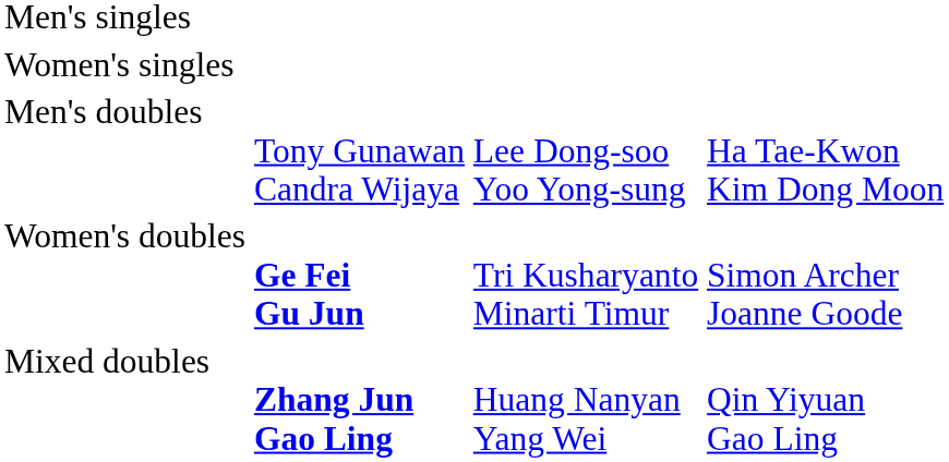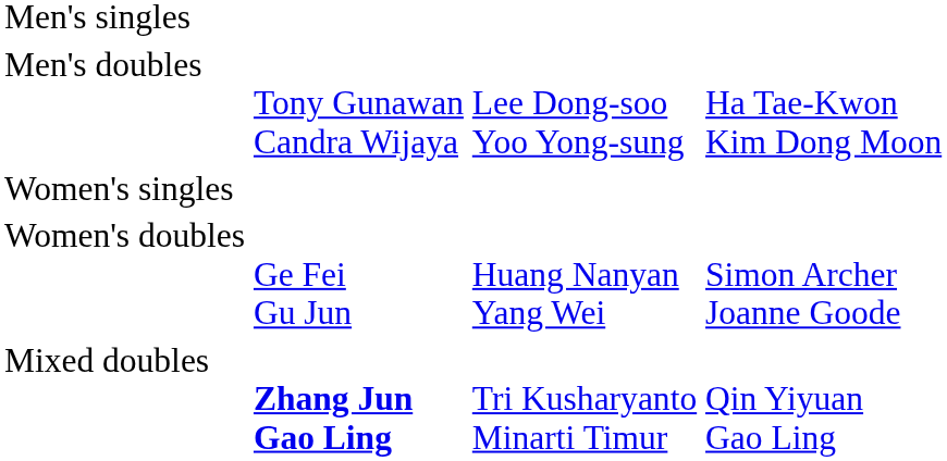 <table>
 <tr>
 <td>Men's singles<br></td>
-<td></td>
-<td></td>
-<td></td>
-</tr>
-<tr>
-<td>Women's singles<br></td>
 <td></td>
 <td></td>
 <td></td>
 </tr>
 <tr valign="top">
 <td>Men's doubles<br></td>
 <td valign="top"><br><a href='#'>Tony Gunawan</a><br><a href='#'>Candra Wijaya</a></td>
 <td valign="top"><br><a href='#'>Lee Dong-soo</a><br><a href='#'>Yoo Yong-sung</a></td>
 <td valign="top"><br><a href='#'>Ha Tae-Kwon</a><br><a href='#'>Kim Dong Moon</a></td>
 </tr>
+<tr>
+<td>Women's singles<br></td>
+<td></td>
+<td></td>
+<td></td>
+</tr>
 <tr valign="top">
 <td>Women's doubles<br></td>
-<td valign="top"><strong><br><a href='#'>Ge Fei</a><br><a href='#'>Gu Jun</a></strong></td>
-<td valign="top"><br><a href='#'>Tri Kusharyanto</a><br><a href='#'>Minarti Timur</a></td>
+<td valign="top"><br><a href='#'>Ge Fei</a><br><a href='#'>Gu Jun</a></td>
+<td valign="top"><br><a href='#'>Huang Nanyan</a><br><a href='#'>Yang Wei</a></td>
 <td valign="top"><br><a href='#'>Simon Archer</a><br><a href='#'>Joanne Goode</a></td>
 </tr>
 <tr valign="top">
 <td>Mixed doubles<br></td>
 <td valign="top"><strong><br><a href='#'>Zhang Jun</a><br><a href='#'>Gao Ling</a></strong></td>
-<td valign="top"><br><a href='#'>Huang Nanyan</a><br><a href='#'>Yang Wei</a></td>
+<td valign="top"><br><a href='#'>Tri Kusharyanto</a><br><a href='#'>Minarti Timur</a></td>
 <td valign="top"><br><a href='#'>Qin Yiyuan</a><br><a href='#'>Gao Ling</a></td>
 </tr>
 </table>
